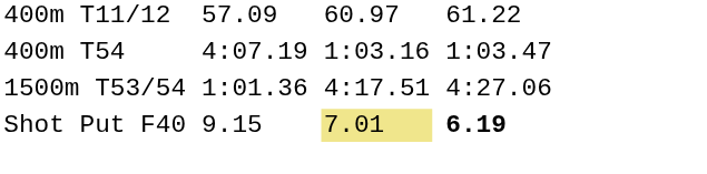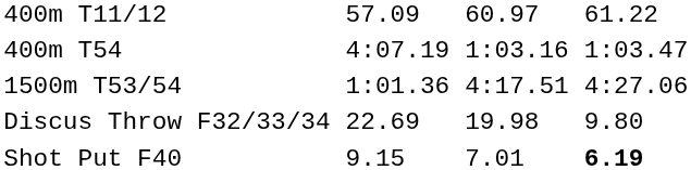 <table>
 <tr>
 <td>400m T11/12</td>
 <td></td>
 <td>57.09</td>
 <td></td>
 <td>60.97</td>
 <td></td>
 <td>61.22</td>
 </tr>
 <tr>
 <td>400m T54</td>
 <td></td>
 <td>4:07.19</td>
 <td></td>
 <td>1:03.16</td>
 <td></td>
 <td>1:03.47</td>
 </tr>
 <tr>
 <td>1500m T53/54</td>
 <td></td>
 <td>1:01.36</td>
 <td></td>
 <td>4:17.51</td>
 <td></td>
 <td>4:27.06</td>
 </tr>
 <tr>
+<td>Discus Throw F32/33/34</td>
+<td></td>
+<td>22.69</td>
+<td></td>
+<td>19.98</td>
+<td></td>
+<td>9.80</td>
+</tr>
+<tr>
 <td>Shot Put F40</td>
 <td></td>
 <td>9.15</td>
 <td></td>
-<td style="background: khaki;">7.01</td>
+<td>7.01</td>
 <td></td>
 <td><strong>6.19</strong></td>
 </tr>
 </table>
